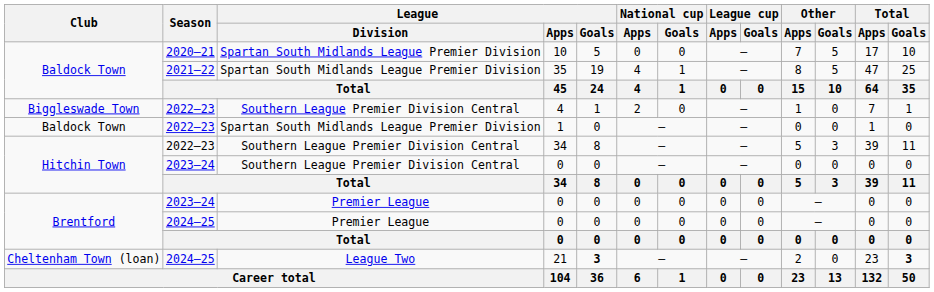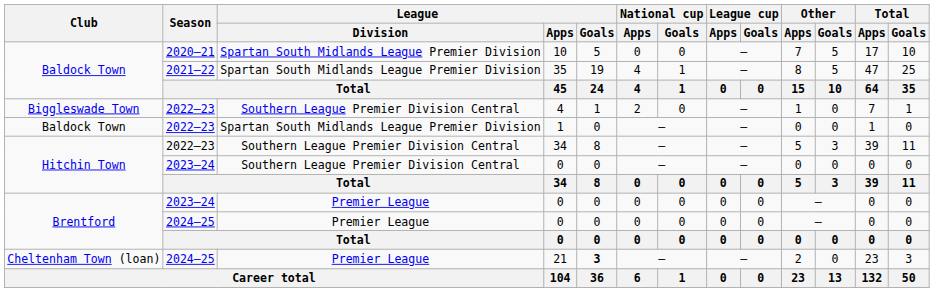 <table class=wikitable style="text-align: center;">
 <tr>
 <th rowspan="2">Club</th>
 <th rowspan="2">Season</th>
 <th colspan="3">League</th>
 <th colspan="2">National cup</th>
 <th colspan="2">League cup</th>
 <th colspan="2">Other</th>
 <th colspan="2">Total</th>
 </tr>
 <tr>
 <th>Division</th>
 <th>Apps</th>
 <th>Goals</th>
 <th>Apps</th>
 <th>Goals</th>
 <th>Apps</th>
 <th>Goals</th>
 <th>Apps</th>
 <th>Goals</th>
 <th>Apps</th>
 <th>Goals</th>
 </tr>
 <tr>
 <td rowspan="3"><a href='#'>Baldock Town</a></td>
 <td><a href='#'>2020–21</a></td>
 <td><a href='#'>Spartan South Midlands League</a> Premier Division</td>
 <td>10</td>
 <td>5</td>
 <td>0</td>
 <td>0</td>
 <td colspan="2">―</td>
 <td>7</td>
 <td>5</td>
 <td>17</td>
 <td>10</td>
 </tr>
 <tr>
 <td><a href='#'>2021–22</a></td>
 <td>Spartan South Midlands League Premier Division</td>
 <td>35</td>
 <td>19</td>
 <td>4</td>
 <td>1</td>
 <td colspan="2">―</td>
 <td>8</td>
 <td>5</td>
 <td>47</td>
 <td>25</td>
 </tr>
 <tr>
 <th colspan="2">Total</th>
 <th>45</th>
 <th>24</th>
 <th>4</th>
 <th>1</th>
 <th>0</th>
 <th>0</th>
 <th>15</th>
 <th>10</th>
 <th>64</th>
 <th>35</th>
 </tr>
 <tr>
 <td><a href='#'>Biggleswade Town</a></td>
 <td><a href='#'>2022–23</a></td>
 <td><a href='#'>Southern League</a> Premier Division Central</td>
 <td>4</td>
 <td>1</td>
 <td>2</td>
 <td>0</td>
 <td colspan="2">―</td>
 <td>1</td>
 <td>0</td>
 <td>7</td>
 <td>1</td>
 </tr>
 <tr>
 <td>Baldock Town</td>
 <td><a href='#'>2022–23</a></td>
 <td>Spartan South Midlands League Premier Division</td>
 <td>1</td>
 <td>0</td>
 <td colspan="2">―</td>
 <td colspan="2">―</td>
 <td>0</td>
 <td>0</td>
 <td>1</td>
 <td>0</td>
 </tr>
 <tr>
 <td rowspan="3"><a href='#'>Hitchin Town</a></td>
 <td>2022–23</td>
 <td>Southern League Premier Division Central</td>
 <td>34</td>
 <td>8</td>
 <td colspan="2">―</td>
 <td colspan="2">―</td>
 <td>5</td>
 <td>3</td>
 <td>39</td>
 <td>11</td>
 </tr>
 <tr>
 <td><a href='#'>2023–24</a></td>
 <td>Southern League Premier Division Central</td>
 <td>0</td>
 <td>0</td>
 <td colspan="2">―</td>
 <td colspan="2">―</td>
 <td>0</td>
 <td>0</td>
 <td>0</td>
 <td>0</td>
 </tr>
 <tr>
 <th colspan="2">Total</th>
 <th>34</th>
 <th>8</th>
 <th>0</th>
 <th>0</th>
 <th>0</th>
 <th>0</th>
 <th>5</th>
 <th>3</th>
 <th>39</th>
 <th>11</th>
 </tr>
 <tr>
 <td rowspan="3"><a href='#'>Brentford</a></td>
 <td><a href='#'>2023–24</a></td>
 <td><a href='#'>Premier League</a></td>
 <td>0</td>
 <td>0</td>
 <td>0</td>
 <td>0</td>
 <td>0</td>
 <td>0</td>
 <td colspan="2">―</td>
 <td>0</td>
 <td>0</td>
 </tr>
 <tr>
 <td><a href='#'>2024–25</a></td>
 <td>Premier League</td>
 <td>0</td>
 <td>0</td>
 <td>0</td>
 <td>0</td>
 <td>0</td>
 <td>0</td>
 <td colspan="2">―</td>
 <td>0</td>
 <td>0</td>
 </tr>
 <tr>
 <th colspan="2">Total</th>
 <th>0</th>
 <th>0</th>
 <th>0</th>
 <th>0</th>
 <th>0</th>
 <th>0</th>
 <th>0</th>
 <th>0</th>
 <th>0</th>
 <th>0</th>
 </tr>
 <tr>
 <td><a href='#'>Cheltenham Town</a> (loan)</td>
 <td><a href='#'>2024–25</a></td>
-<td><a href='#'>League Two</a></td>
+<td><a href='#'>Premier League</a></td>
 <td>21</td>
 <td><strong>3</strong></td>
 <td colspan="2">―</td>
 <td colspan="2">―</td>
 <td>2</td>
 <td>0</td>
 <td>23</td>
-<td><strong>3</strong></td>
+<td>3</td>
 </tr>
 <tr>
 <th colspan="3">Career total</th>
 <th>104</th>
 <th>36</th>
 <th>6</th>
 <th>1</th>
 <th>0</th>
 <th>0</th>
 <th>23</th>
 <th>13</th>
 <th>132</th>
 <th>50</th>
 </tr>
 </table>
